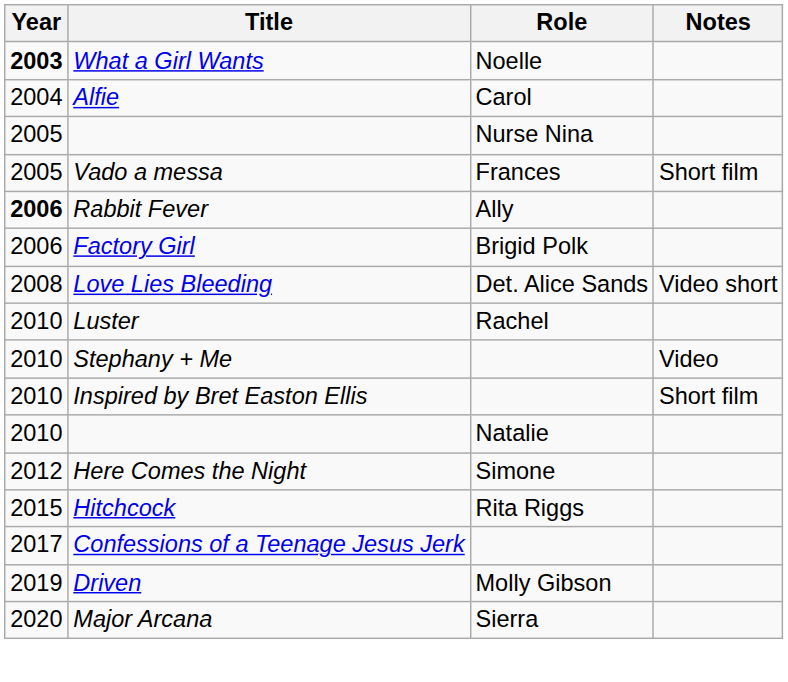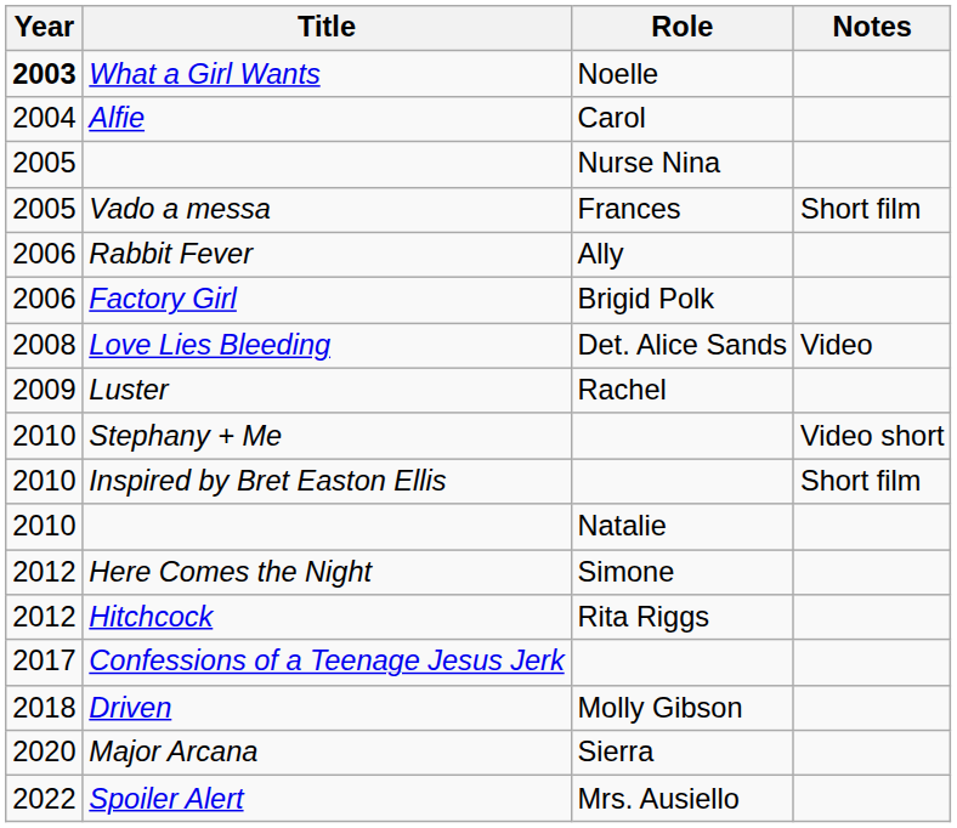 <table class="wikitable sortable">
 <tr>
 <th>Year</th>
 <th>Title</th>
 <th>Role</th>
 <th class="unsortable">Notes</th>
 </tr>
 <tr>
 <td><strong>2003</strong></td>
 <td><em><a href='#'>What a Girl Wants</a></em></td>
 <td>Noelle</td>
 <td></td>
 </tr>
 <tr>
 <td>2004</td>
 <td><em><a href='#'>Alfie</a></em></td>
 <td>Carol</td>
 <td></td>
 </tr>
 <tr>
 <td>2005</td>
 <td><em></em></td>
 <td>Nurse Nina</td>
 <td></td>
 </tr>
 <tr>
 <td>2005</td>
 <td><em>Vado a messa</em></td>
 <td>Frances</td>
 <td>Short film</td>
 </tr>
 <tr>
-<td><strong>2006</strong></td>
+<td>2006</td>
 <td><em>Rabbit Fever</em></td>
 <td>Ally</td>
 <td></td>
 </tr>
 <tr>
 <td>2006</td>
 <td><em><a href='#'>Factory Girl</a></em></td>
 <td>Brigid Polk</td>
 <td></td>
 </tr>
 <tr>
 <td>2008</td>
 <td><em><a href='#'>Love Lies Bleeding</a></em></td>
 <td>Det. Alice Sands</td>
-<td>Video short</td>
+<td>Video</td>
 </tr>
 <tr>
-<td>2010</td>
+<td>2009</td>
 <td><em>Luster</em></td>
 <td>Rachel</td>
 <td></td>
 </tr>
 <tr>
 <td>2010</td>
 <td><em>Stephany + Me</em></td>
 <td></td>
-<td>Video</td>
+<td>Video short</td>
 </tr>
 <tr>
 <td>2010</td>
 <td><em>Inspired by Bret Easton Ellis</em></td>
 <td></td>
 <td>Short film</td>
 </tr>
 <tr>
 <td>2010</td>
 <td><em></em></td>
 <td>Natalie</td>
 <td></td>
 </tr>
 <tr>
 <td>2012</td>
 <td><em>Here Comes the Night</em></td>
 <td>Simone</td>
 <td></td>
 </tr>
 <tr>
-<td>2015</td>
+<td>2012</td>
 <td><em><a href='#'>Hitchcock</a></em></td>
 <td>Rita Riggs</td>
 <td></td>
 </tr>
 <tr>
 <td>2017</td>
 <td><em><a href='#'>Confessions of a Teenage Jesus Jerk</a></em></td>
 <td></td>
 </tr>
 <tr>
-<td>2019</td>
+<td>2018</td>
 <td><em><a href='#'>Driven</a></em></td>
 <td>Molly Gibson</td>
 <td></td>
 </tr>
 <tr>
 <td>2020</td>
 <td><em>Major Arcana</em></td>
 <td>Sierra</td>
 </tr>
+<tr>
+<td>2022</td>
+<td><em><a href='#'>Spoiler Alert</a></em></td>
+<td>Mrs. Ausiello</td>
+<td></td>
+</tr>
 </table>
